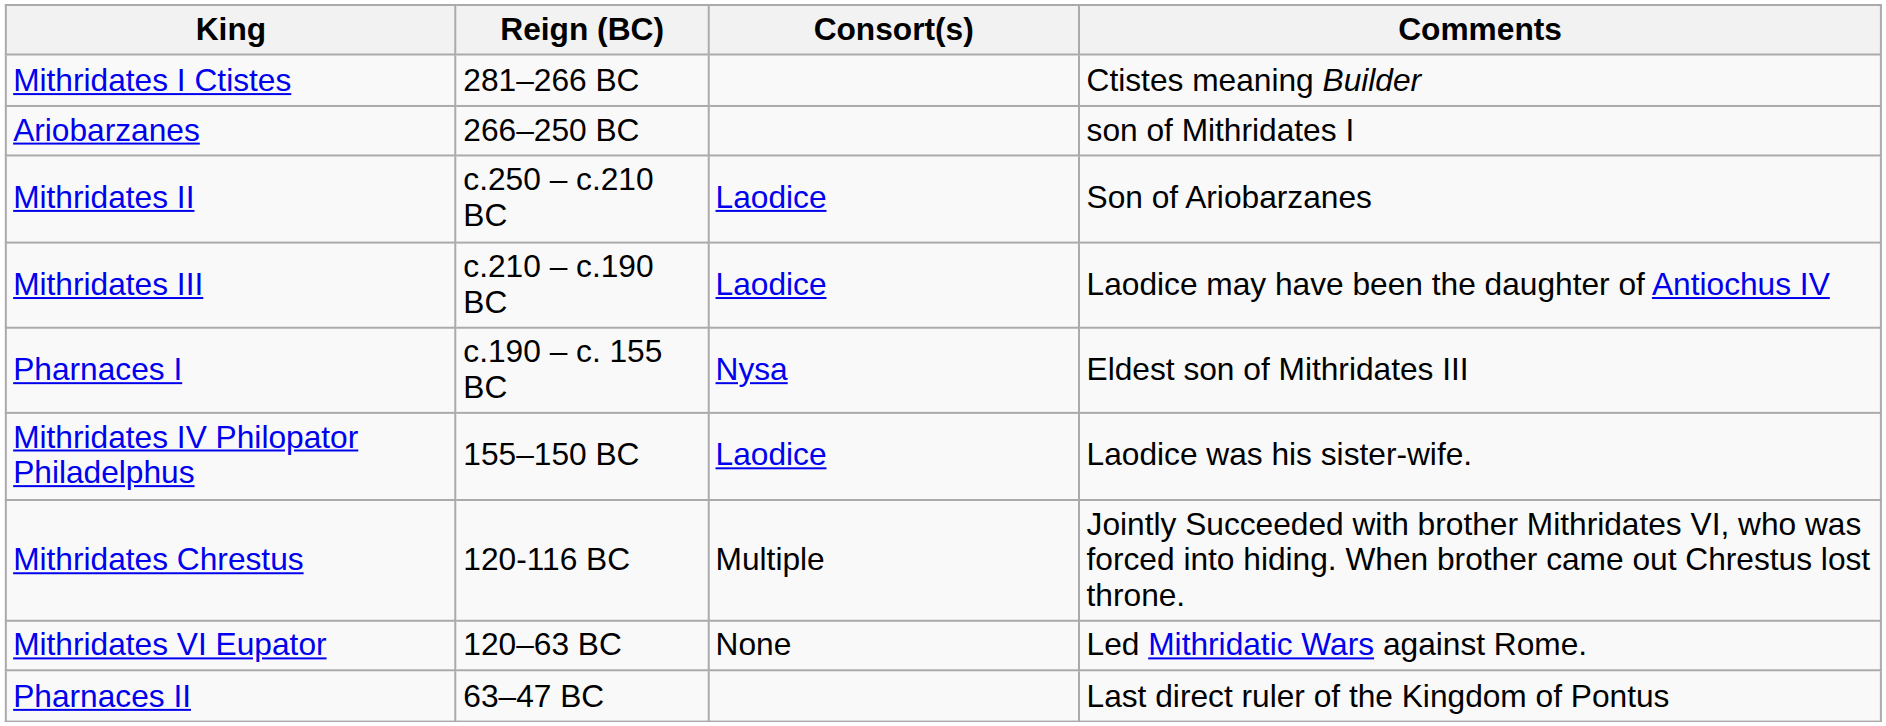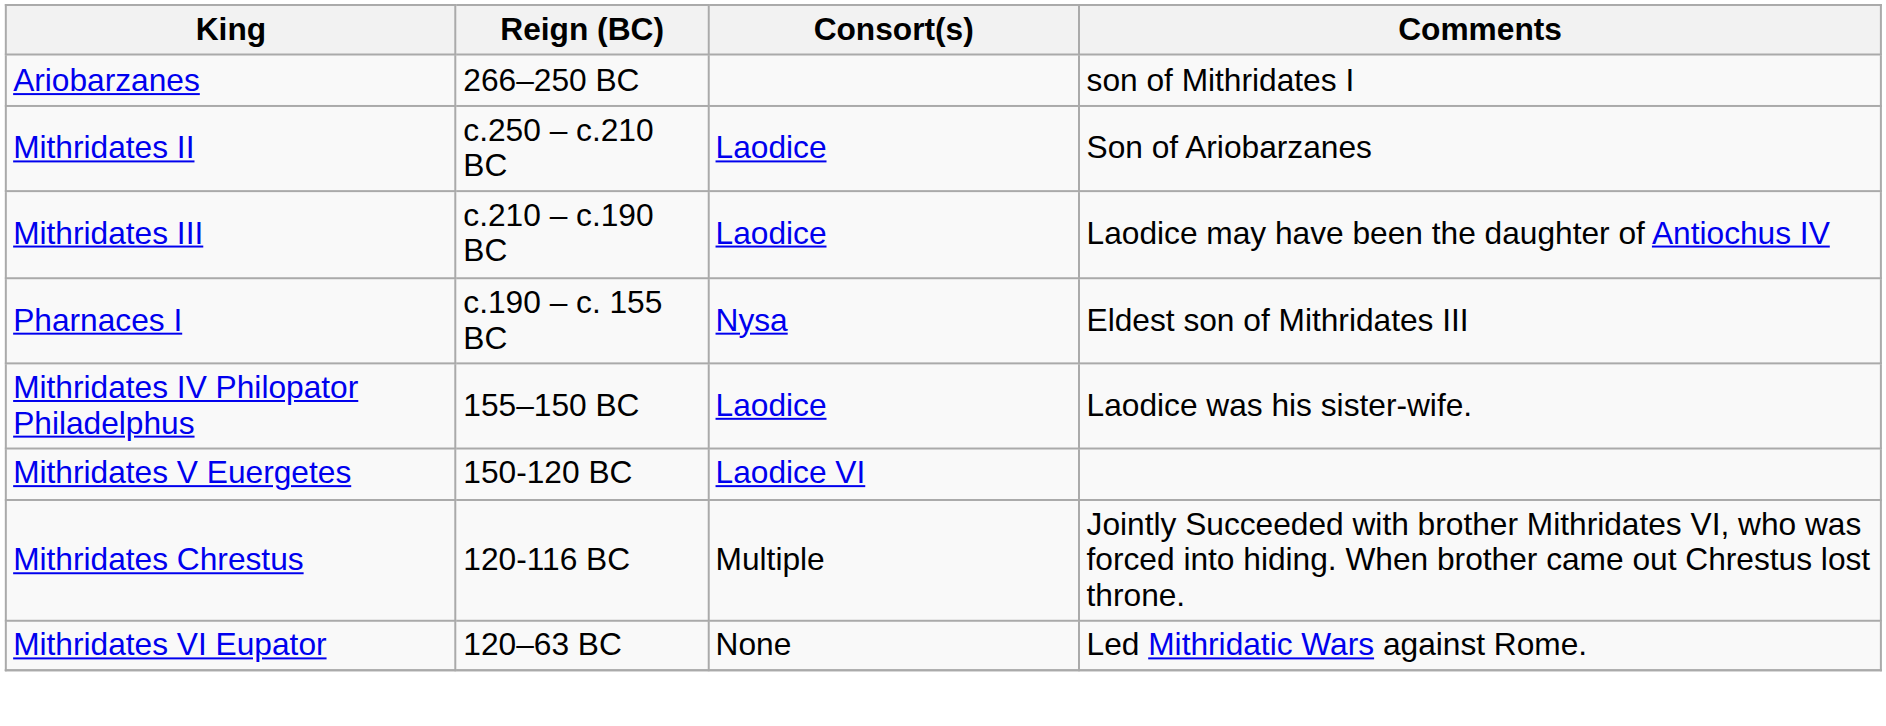 <table class="wikitable" align="center" | style="margin: 1em auto 1em auto; width: 75%">
 <tr>
 <th width="220px">King</th>
 <th align="center"  width="120px">Reign (BC)</th>
 <th width="180px">Consort(s)</th>
 <th>Comments</th>
-</tr>
-<tr>
-<td><a href='#'>Mithridates I Ctistes</a></td>
-<td>281–266 BC</td>
-<td></td>
-<td>Ctistes meaning <em>Builder</em></td>
 </tr>
 <tr>
 <td><a href='#'>Ariobarzanes</a></td>
 <td>266–250 BC</td>
 <td></td>
 <td>son of Mithridates I</td>
 </tr>
 <tr>
 <td><a href='#'>Mithridates II</a></td>
 <td>c.250 – c.210 BC</td>
 <td><a href='#'>Laodice</a></td>
 <td>Son of Ariobarzanes</td>
 </tr>
 <tr>
 <td><a href='#'>Mithridates III</a></td>
 <td>c.210 – c.190 BC</td>
 <td><a href='#'>Laodice</a></td>
 <td>Laodice may have been the daughter of <a href='#'>Antiochus IV</a></td>
 </tr>
 <tr>
 <td><a href='#'>Pharnaces I</a></td>
 <td>c.190 – c. 155 BC</td>
 <td><a href='#'>Nysa</a></td>
 <td>Eldest son of Mithridates III</td>
 </tr>
 <tr>
 <td><a href='#'>Mithridates IV Philopator Philadelphus</a></td>
 <td>155–150 BC</td>
 <td><a href='#'>Laodice</a></td>
 <td>Laodice was his sister-wife.</td>
 </tr>
 <tr>
+<td><a href='#'>Mithridates V Euergetes</a></td>
+<td>150-120 BC</td>
+<td><a href='#'>Laodice VI</a></td>
+<td></td>
+</tr>
+<tr>
 <td><a href='#'>Mithridates Chrestus</a></td>
 <td>120-116 BC</td>
 <td>Multiple</td>
 <td>Jointly Succeeded  with brother Mithridates VI, who was forced into hiding. When brother came out Chrestus lost throne.</td>
 </tr>
 <tr>
 <td><a href='#'>Mithridates VI Eupator</a></td>
 <td>120–63 BC</td>
 <td>None</td>
 <td>Led <a href='#'>Mithridatic Wars</a> against Rome.</td>
 </tr>
 <tr>
-<td><a href='#'>Pharnaces II</a></td>
-<td>63–47 BC</td>
-<td></td>
-<td>Last direct ruler of the Kingdom of Pontus</td>
-</tr>
-<tr>
 </tr>
 </table>
